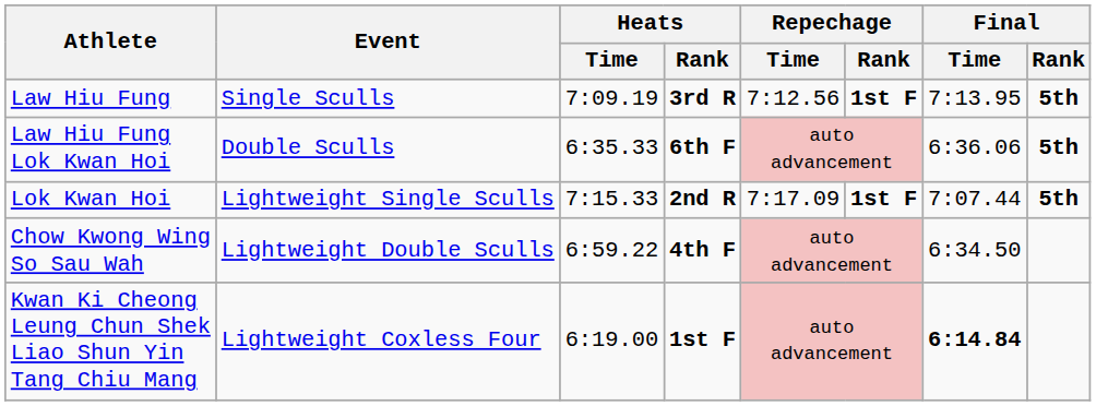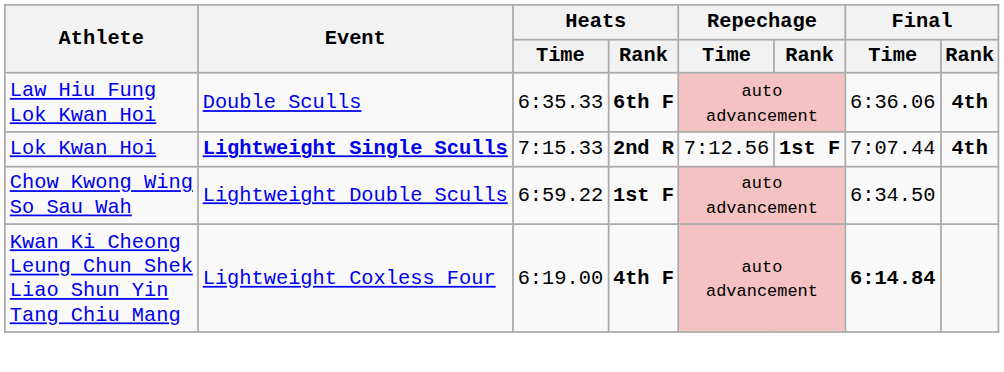 <table class=wikitable style="font-size:90%">
 <tr>
 <th rowspan=2>Athlete</th>
 <th rowspan=2>Event</th>
 <th colspan=2>Heats</th>
 <th colspan=2>Repechage</th>
 <th colspan=2>Final</th>
 </tr>
 <tr>
 <th>Time</th>
 <th>Rank</th>
 <th>Time</th>
 <th>Rank</th>
 <th>Time</th>
 <th>Rank</th>
 </tr>
 <tr>
-<td><a href='#'>Law Hiu Fung</a></td>
-<td><a href='#'>Single Sculls</a></td>
-<td align=center>7:09.19</td>
-<td align=center><strong>3rd R</strong></td>
-<td align=center>7:12.56</td>
-<td align=center><strong>1st F</strong></td>
-<td align=center>7:13.95</td>
-<td align=center><strong>5th</strong></td>
-</tr>
-<tr>
 <td><a href='#'>Law Hiu Fung</a><br><a href='#'>Lok Kwan Hoi</a></td>
 <td><a href='#'>Double Sculls</a></td>
 <td align=center>6:35.33</td>
 <td align=center><strong>6th F</strong></td>
 <td colspan="2" style="text-align:center; background:#f4c2c2;"><small>auto<br>advancement</small></td>
 <td align=center>6:36.06</td>
-<td align=center><strong>5th</strong></td>
+<td align=center><strong>4th</strong></td>
 </tr>
 <tr>
 <td><a href='#'>Lok Kwan Hoi</a></td>
-<td><a href='#'>Lightweight Single Sculls</a></td>
+<td><strong><a href='#'>Lightweight Single Sculls</a></strong></td>
 <td align=center>7:15.33</td>
 <td align=center><strong>2nd R</strong></td>
-<td align=center>7:17.09</td>
+<td align=center>7:12.56</td>
 <td align=center><strong>1st F</strong></td>
 <td align=center>7:07.44</td>
-<td align=center><strong>5th</strong></td>
+<td align=center><strong>4th</strong></td>
 </tr>
 <tr>
 <td><a href='#'>Chow Kwong Wing</a><br><a href='#'>So Sau Wah</a></td>
 <td><a href='#'>Lightweight Double Sculls</a></td>
 <td align=center>6:59.22</td>
-<td align=center><strong>4th F</strong></td>
+<td align=center><strong>1st F</strong></td>
 <td colspan="2" style="text-align:center; background:#f4c2c2;"><small>auto<br>advancement</small></td>
 <td align=center>6:34.50</td>
 <td align=center></td>
 </tr>
 <tr>
 <td><a href='#'>Kwan Ki Cheong</a><br><a href='#'>Leung Chun Shek</a><br><a href='#'>Liao Shun Yin</a><br><a href='#'>Tang Chiu Mang</a></td>
 <td><a href='#'>Lightweight Coxless Four</a></td>
 <td align=center>6:19.00</td>
-<td align=center><strong>1st F</strong></td>
+<td align=center><strong>4th F</strong></td>
 <td colspan="2" style="text-align:center; background:#f4c2c2;"><small>auto<br>advancement</small></td>
 <td align=center><strong>6:14.84</strong></td>
 <td align=center></td>
 </tr>
 </table>
